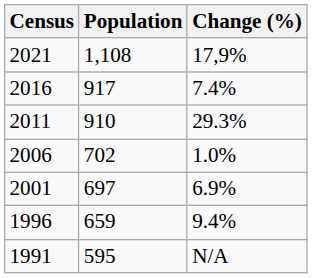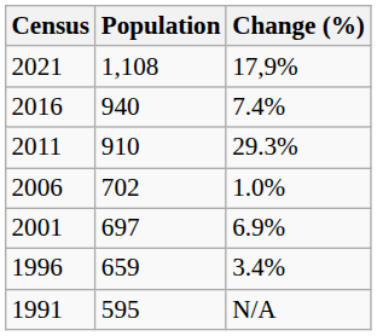 <table class="wikitable">
 <tr>
 <th>Census</th>
 <th>Population</th>
 <th>Change (%)</th>
 </tr>
 <tr>
 <td>2021</td>
 <td>1,108</td>
 <td> 17,9%</td>
 </tr>
 <tr>
 <td>2016</td>
-<td>917</td>
+<td>940</td>
 <td> 7.4%</td>
 </tr>
 <tr>
 <td>2011</td>
 <td>910</td>
 <td> 29.3%</td>
 </tr>
 <tr>
 <td>2006</td>
 <td>702</td>
 <td> 1.0%</td>
 </tr>
 <tr>
 <td>2001</td>
 <td>697</td>
 <td> 6.9%</td>
 </tr>
 <tr>
 <td>1996</td>
 <td>659</td>
-<td> 9.4%</td>
+<td> 3.4%</td>
 </tr>
 <tr>
 <td>1991</td>
 <td>595</td>
 <td>N/A</td>
 </tr>
 </table>
